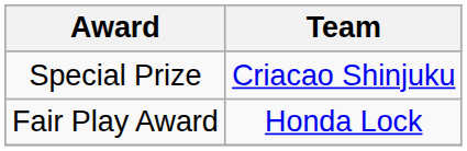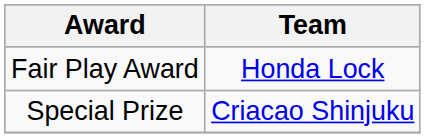 <table class="wikitable" style="text-align:center">
 <tr>
 <th>Award</th>
 <th>Team</th>
 </tr>
 <tr>
+<td>Fair Play Award</td>
+<td><a href='#'>Honda Lock</a></td>
+</tr>
+<tr>
 <td>Special Prize</td>
 <td><a href='#'>Criacao Shinjuku</a></td>
 </tr>
 <tr>
-<td>Fair Play Award</td>
-<td><a href='#'>Honda Lock</a></td>
-</tr>
-<tr>
 </tr>
 </table>
